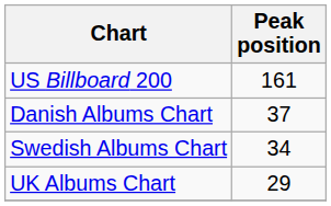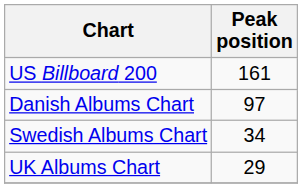 <table class="wikitable sortable">
 <tr>
 <th>Chart</th>
 <th>Peak<br>position</th>
 </tr>
 <tr>
 <td><a href='#'>US <em>Billboard</em> 200</a></td>
 <td style="text-align:center;">161</td>
 </tr>
 <tr>
 <td><a href='#'>Danish Albums Chart</a></td>
-<td style="text-align:center;">37</td>
+<td style="text-align:center;">97</td>
 </tr>
 <tr>
 <td><a href='#'>Swedish Albums Chart</a></td>
 <td style="text-align:center;">34</td>
 </tr>
 <tr>
 <td><a href='#'>UK Albums Chart</a></td>
 <td style="text-align:center;">29</td>
 </tr>
 <tr>
 </tr>
 </table>
